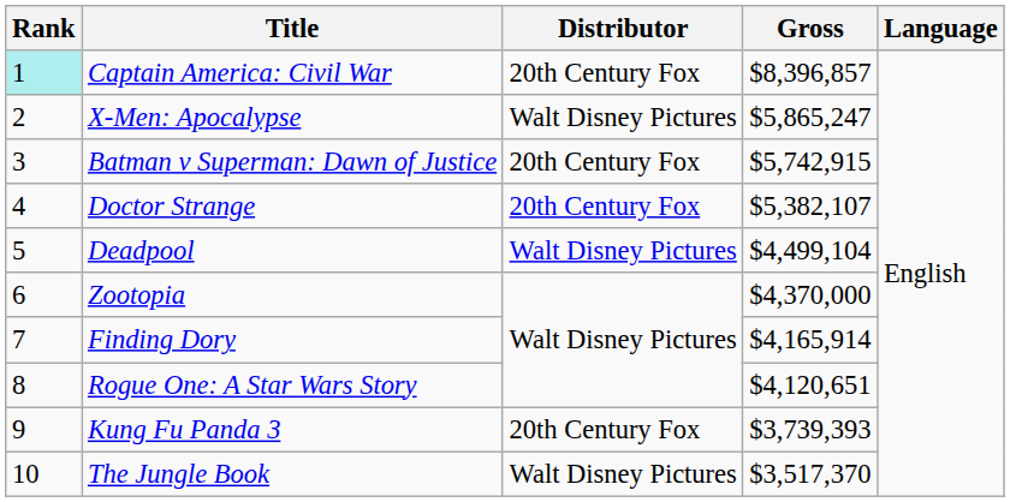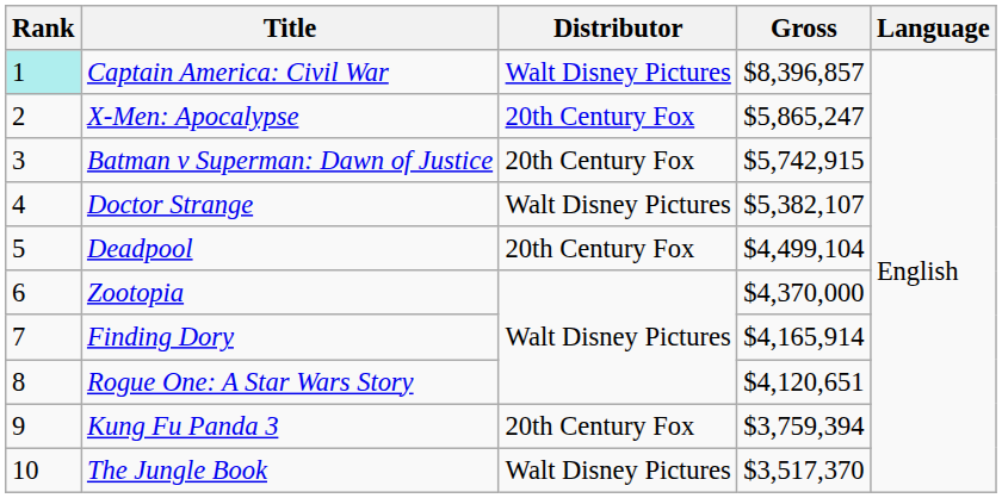 <table class="wikitable" style="font-size:95%">
 <tr>
 <th scope="col">Rank</th>
 <th scope="col">Title</th>
 <th scope="col">Distributor</th>
 <th scope="col">Gross</th>
 <th scope="col">Language</th>
 </tr>
 <tr>
 <td style="background: paleturquoise;">1</td>
 <td><em><a href='#'>Captain America: Civil War</a></em></td>
-<td>20th Century Fox</td>
+<td><a href='#'>Walt Disney Pictures</a></td>
 <td>$8,396,857</td>
 <td rowspan="10">English</td>
 </tr>
 <tr>
 <td>2</td>
 <td><em><a href='#'>X-Men: Apocalypse</a></em></td>
-<td>Walt Disney Pictures</td>
+<td><a href='#'>20th Century Fox</a></td>
 <td>$5,865,247</td>
 </tr>
 <tr>
 <td>3</td>
 <td><em><a href='#'>Batman v Superman: Dawn of Justice</a></em></td>
 <td>20th Century Fox</td>
 <td>$5,742,915</td>
 </tr>
 <tr>
 <td>4</td>
 <td><em><a href='#'>Doctor Strange</a></em></td>
-<td><a href='#'>20th Century Fox</a></td>
+<td>Walt Disney Pictures</td>
 <td>$5,382,107</td>
 </tr>
 <tr>
 <td>5</td>
 <td><em><a href='#'>Deadpool</a></em></td>
-<td><a href='#'>Walt Disney Pictures</a></td>
+<td>20th Century Fox</td>
 <td>$4,499,104</td>
 </tr>
 <tr>
 <td>6</td>
 <td><em><a href='#'>Zootopia</a></em></td>
 <td rowspan="3">Walt Disney Pictures</td>
 <td>$4,370,000</td>
 </tr>
 <tr>
 <td>7</td>
 <td><em><a href='#'>Finding Dory</a></em></td>
 <td>$4,165,914</td>
 </tr>
 <tr>
 <td>8</td>
 <td><em><a href='#'>Rogue One: A Star Wars Story</a></em></td>
 <td>$4,120,651</td>
 </tr>
 <tr>
 <td>9</td>
 <td><em><a href='#'>Kung Fu Panda 3</a></em></td>
 <td>20th Century Fox</td>
-<td>$3,739,393</td>
+<td>$3,759,394</td>
 </tr>
 <tr>
 <td>10</td>
 <td><em><a href='#'>The Jungle Book</a></em></td>
 <td>Walt Disney Pictures</td>
 <td>$3,517,370</td>
 </tr>
 </table>
